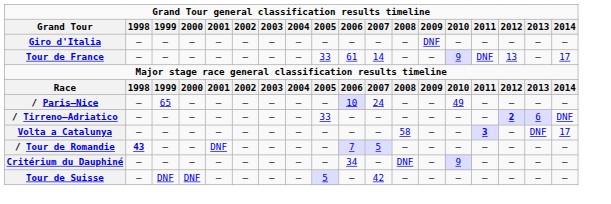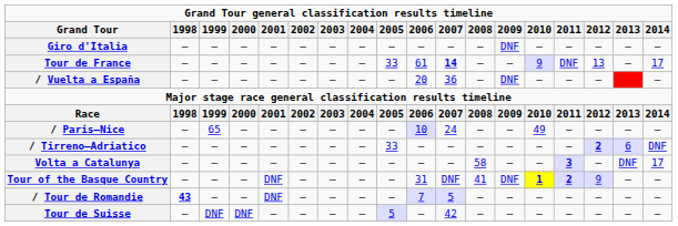 <table class="wikitable plainrowheaders">
 <tr>
 <td colspan=18 align="center"><strong>Grand Tour general classification results timeline</strong></td>
 </tr>
 <tr>
 <th>Grand Tour</th>
 <th scope="col">1998</th>
 <th scope="col">1999</th>
 <th scope="col">2000</th>
 <th scope="col">2001</th>
 <th scope="col">2002</th>
 <th scope="col">2003</th>
 <th scope="col">2004</th>
 <th scope="col">2005</th>
 <th scope="col">2006</th>
 <th scope="col">2007</th>
 <th scope="col">2008</th>
 <th scope="col">2009</th>
 <th scope="col">2010</th>
 <th scope="col">2011</th>
 <th scope="col">2012</th>
 <th scope="col">2013</th>
 <th scope="col">2014</th>
 </tr>
 <tr style="text-align:center;">
 <th scope="row"> <a href='#'>Giro d'Italia</a></th>
 <td>—</td>
 <td>—</td>
 <td>—</td>
 <td>—</td>
 <td>—</td>
 <td>—</td>
 <td>—</td>
 <td>—</td>
 <td>—</td>
 <td>—</td>
 <td>—</td>
 <td><a href='#'>DNF</a></td>
 <td>—</td>
 <td>—</td>
 <td>—</td>
 <td>—</td>
 <td>—</td>
 </tr>
 <tr style="text-align:center;">
 <th scope="row"> <a href='#'>Tour de France</a></th>
 <td>—</td>
 <td>—</td>
 <td>—</td>
 <td>—</td>
 <td>—</td>
 <td>—</td>
 <td>—</td>
 <td><a href='#'>33</a></td>
 <td><a href='#'>61</a></td>
-<td><a href='#'>14</a></td>
+<td><strong><a href='#'>14</a></strong></td>
 <td>—</td>
 <td>—</td>
 <td style="background:#ddf;"><a href='#'>9</a></td>
 <td><a href='#'>DNF</a></td>
 <td><a href='#'>13</a></td>
 <td>—</td>
 <td><a href='#'>17</a></td>
+</tr>
+<tr style="text-align:center;">
+<th scope="row">/ <a href='#'>Vuelta a España</a></th>
+<td>—</td>
+<td>—</td>
+<td>—</td>
+<td>—</td>
+<td>—</td>
+<td>—</td>
+<td>—</td>
+<td>—</td>
+<td><a href='#'>20</a></td>
+<td><a href='#'>36</a></td>
+<td>—</td>
+<td><a href='#'>DNF</a></td>
+<td>—</td>
+<td>—</td>
+<td>—</td>
+<td style="background:red;"></td>
+<td>—</td>
 </tr>
 <tr>
 <td colspan=18 align="center"><strong>Major stage race general classification results timeline</strong></td>
 </tr>
 <tr>
 <th>Race</th>
 <th scope="col">1998</th>
 <th scope="col">1999</th>
 <th scope="col">2000</th>
 <th scope="col">2001</th>
 <th scope="col">2002</th>
 <th scope="col">2003</th>
 <th scope="col">2004</th>
 <th scope="col">2005</th>
 <th scope="col">2006</th>
 <th scope="col">2007</th>
 <th scope="col">2008</th>
 <th scope="col">2009</th>
 <th scope="col">2010</th>
 <th scope="col">2011</th>
 <th scope="col">2012</th>
 <th scope="col">2013</th>
 <th scope="col">2014</th>
 </tr>
 <tr style="text-align:center;">
 <th scope="row">/ <a href='#'>Paris–Nice</a></th>
 <td>—</td>
 <td><a href='#'>65</a></td>
 <td>—</td>
 <td>—</td>
 <td>—</td>
 <td>—</td>
 <td>—</td>
 <td>—</td>
 <td style="background:#ddf;"><a href='#'>10</a></td>
 <td><a href='#'>24</a></td>
 <td>—</td>
 <td>—</td>
 <td><a href='#'>49</a></td>
 <td>—</td>
 <td>—</td>
 <td>—</td>
 <td>—</td>
 </tr>
 <tr align="center">
 <th scope="row">/ <a href='#'>Tirreno–Adriatico</a></th>
 <td>—</td>
 <td>—</td>
 <td>—</td>
 <td>—</td>
 <td>—</td>
 <td>—</td>
 <td>—</td>
 <td><a href='#'>33</a></td>
 <td>—</td>
 <td>—</td>
 <td>—</td>
 <td>—</td>
 <td>—</td>
 <td>—</td>
 <td style="background:#ddf;"><a href='#'><strong>2</strong></a></td>
 <td style="background:#ddf;"><a href='#'>6</a></td>
 <td><a href='#'>DNF</a></td>
 </tr>
 <tr align="center">
 <th scope="row"> <a href='#'>Volta a Catalunya</a></th>
 <td>—</td>
 <td>—</td>
 <td>—</td>
 <td>—</td>
 <td>—</td>
 <td>—</td>
 <td>—</td>
 <td>—</td>
 <td>—</td>
 <td>—</td>
 <td><a href='#'>58</a></td>
 <td>—</td>
 <td>—</td>
 <td style="background:#ddf;"><a href='#'><strong>3</strong></a></td>
 <td>—</td>
 <td><a href='#'>DNF</a></td>
 <td><a href='#'>17</a></td>
 </tr>
 <tr align="center">
+<th scope="row"> <a href='#'>Tour of the Basque Country</a></th>
+<td>—</td>
+<td>—</td>
+<td>—</td>
+<td><a href='#'>DNF</a></td>
+<td>—</td>
+<td>—</td>
+<td>—</td>
+<td>—</td>
+<td><a href='#'>31</a></td>
+<td><a href='#'>DNF</a></td>
+<td><a href='#'>41</a></td>
+<td><a href='#'>DNF</a></td>
+<td style="background:yellow;"><a href='#'><strong>1</strong></a></td>
+<td style="background:#ddf;"><a href='#'><strong>2</strong></a></td>
+<td style="background:#ddf;"><a href='#'>9</a></td>
+<td>—</td>
+<td>—</td>
+</tr>
+<tr align="center">
 <th scope="row">/ <a href='#'>Tour de Romandie</a></th>
 <td><strong><a href='#'>43</a></strong></td>
 <td>—</td>
 <td>—</td>
 <td><a href='#'>DNF</a></td>
 <td>—</td>
 <td>—</td>
 <td>—</td>
 <td>—</td>
 <td style="background:#ddf;"><a href='#'>7</a></td>
 <td style="background:#ddf;"><a href='#'>5</a></td>
 <td>—</td>
 <td>—</td>
 <td>—</td>
-<td>—</td>
-<td>—</td>
-<td>—</td>
-<td>—</td>
-</tr>
-<tr align="center">
-<th scope="row"> <a href='#'>Critérium du Dauphiné</a></th>
-<td>—</td>
-<td>—</td>
-<td>—</td>
-<td>—</td>
-<td>—</td>
-<td>—</td>
-<td>—</td>
-<td>—</td>
-<td><a href='#'>34</a></td>
-<td>—</td>
-<td><a href='#'>DNF</a></td>
-<td>—</td>
-<td style="background:#ddf;"><a href='#'>9</a></td>
 <td>—</td>
 <td>—</td>
 <td>—</td>
 <td>—</td>
 </tr>
 <tr align="center">
 <th scope="row"> <a href='#'>Tour de Suisse</a></th>
 <td>—</td>
 <td><a href='#'>DNF</a></td>
 <td><a href='#'>DNF</a></td>
 <td>—</td>
 <td>—</td>
 <td>—</td>
 <td>—</td>
 <td style="background:#ddf;"><a href='#'>5</a></td>
 <td>—</td>
 <td><a href='#'>42</a></td>
 <td>—</td>
 <td>—</td>
 <td>—</td>
 <td>—</td>
 <td>—</td>
 <td>—</td>
 <td>—</td>
 </tr>
 </table>
